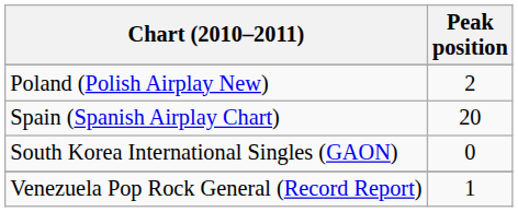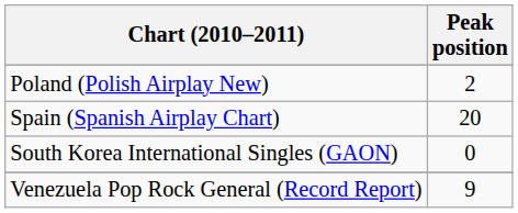 <table class="wikitable sortable">
 <tr>
 <th>Chart (2010–2011)</th>
 <th>Peak<br>position</th>
 </tr>
 <tr>
 </tr>
 <tr>
 </tr>
 <tr>
 </tr>
 <tr>
 </tr>
 <tr>
 </tr>
 <tr>
 </tr>
 <tr>
 </tr>
 <tr>
 </tr>
 <tr>
 </tr>
 <tr>
 </tr>
 <tr>
 </tr>
 <tr>
 </tr>
 <tr>
 </tr>
 <tr>
 </tr>
 <tr>
 </tr>
 <tr>
 </tr>
 <tr>
 </tr>
 <tr>
 </tr>
 <tr>
 </tr>
 <tr>
 </tr>
 <tr>
 <td>Poland (<a href='#'>Polish Airplay New</a>)</td>
 <td align="center">2</td>
 </tr>
 <tr>
 <td>Spain (<a href='#'>Spanish Airplay Chart</a>)</td>
 <td style="text-align:center;">20</td>
 </tr>
 <tr>
 <td>South Korea International Singles (<a href='#'>GAON</a>)</td>
 <td style="text-align:center;">0</td>
 </tr>
 <tr>
 </tr>
 <tr>
 </tr>
 <tr>
 </tr>
 <tr>
 </tr>
 <tr>
 </tr>
 <tr>
 </tr>
 <tr>
 </tr>
 <tr>
 </tr>
 <tr>
 <td>Venezuela Pop Rock General (<a href='#'>Record Report</a>)</td>
-<td align=center>1</td>
+<td align=center>9</td>
 </tr>
 </table>
